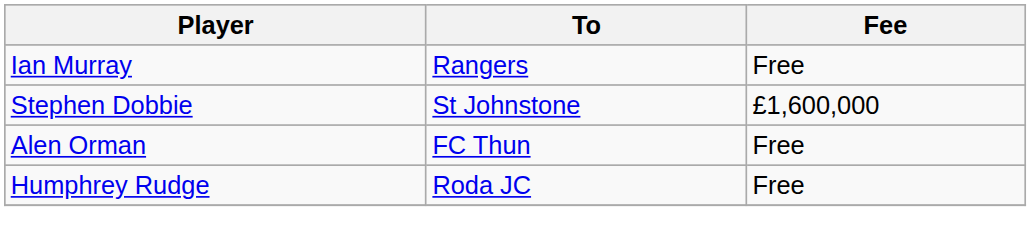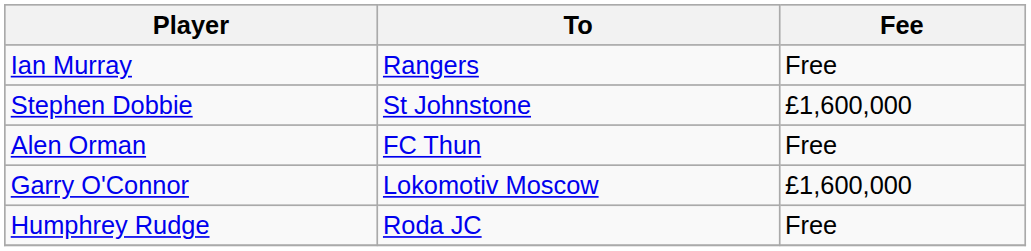 <table class="wikitable" style="text-align:center; font-size:95%;width:98%; text-align:left">
 <tr>
 <th>Player</th>
 <th>To</th>
 <th>Fee</th>
 </tr>
 <tr --->
 <td> <a href='#'>Ian Murray</a></td>
 <td><a href='#'>Rangers</a></td>
 <td>Free</td>
 </tr>
 <tr>
 <td> <a href='#'>Stephen Dobbie</a></td>
 <td><a href='#'>St Johnstone</a></td>
 <td>£1,600,000</td>
 </tr>
 <tr>
 <td> <a href='#'>Alen Orman</a></td>
 <td><a href='#'>FC Thun</a></td>
 <td>Free</td>
 </tr>
 <tr>
+<td> <a href='#'>Garry O'Connor</a></td>
+<td><a href='#'>Lokomotiv Moscow</a></td>
+<td>£1,600,000</td>
+</tr>
+<tr>
 <td> <a href='#'>Humphrey Rudge</a></td>
 <td><a href='#'>Roda JC</a></td>
 <td>Free</td>
 </tr>
 <tr>
 </tr>
 </table>
